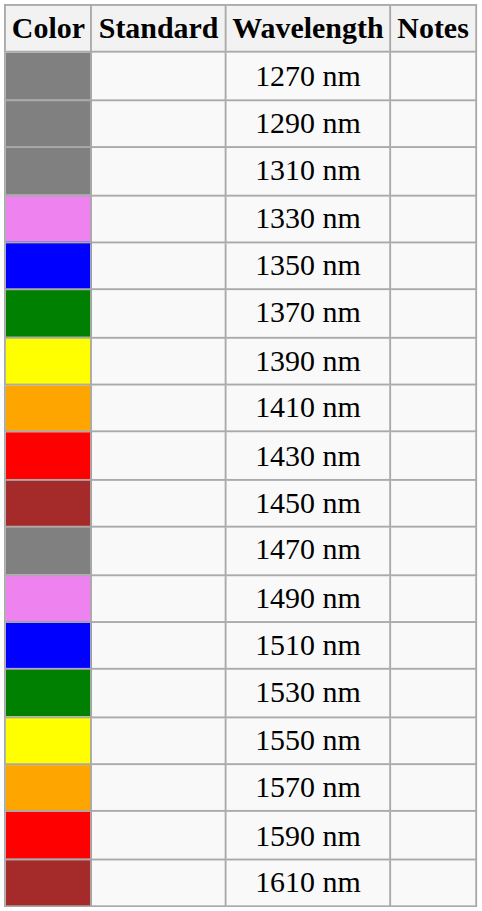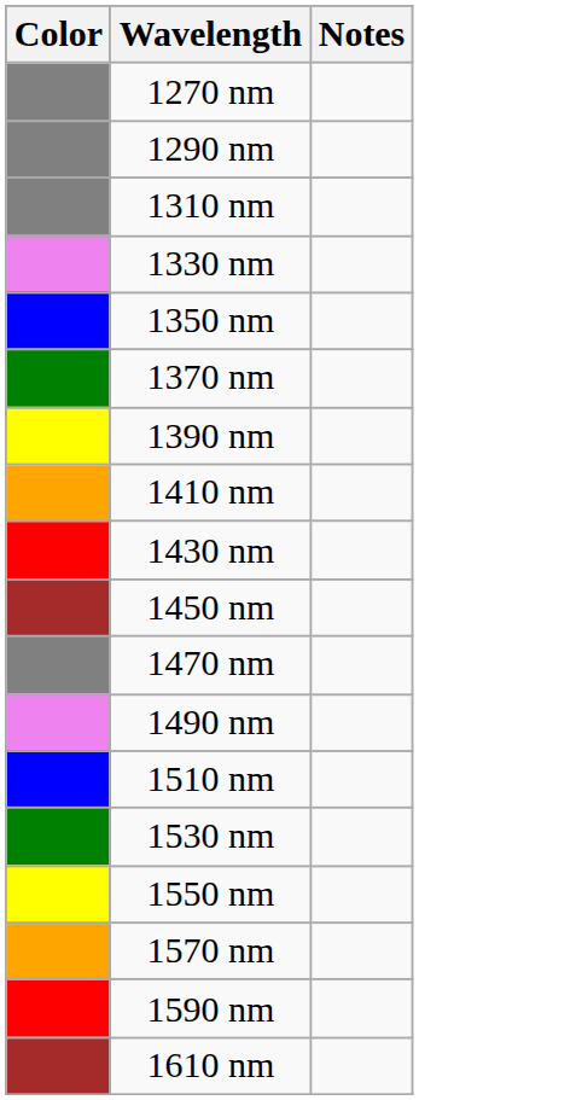 <table class="wikitable" style="text-align: center; ">
 <tr>
 <th>Color</th>
-<th>Standard</th>
 <th>Wavelength</th>
 <th>Notes</th>
 </tr>
 <tr>
 <td style="background-color:Grey"></td>
-<td></td>
 <td>1270 nm</td>
 <td></td>
 </tr>
 <tr>
 <td style="background-color:Grey"></td>
-<td></td>
 <td>1290 nm</td>
 <td></td>
 </tr>
 <tr>
 <td style="background-color:Grey"></td>
-<td></td>
 <td>1310 nm</td>
 <td></td>
 </tr>
 <tr>
 <td style="background-color:Violet"></td>
-<td></td>
 <td>1330 nm</td>
 <td></td>
 </tr>
 <tr>
 <td style="background-color:blue"></td>
-<td></td>
 <td>1350 nm</td>
 <td></td>
 </tr>
 <tr>
 <td style="background-color:Green"></td>
-<td></td>
 <td>1370 nm</td>
 <td></td>
 </tr>
 <tr>
 <td style="background-color:Yellow"></td>
-<td></td>
 <td>1390 nm</td>
 <td></td>
 </tr>
 <tr>
 <td style="background-color:Orange"></td>
-<td></td>
 <td>1410 nm</td>
 <td></td>
 </tr>
 <tr>
 <td style="background-color:Red"></td>
-<td></td>
 <td>1430 nm</td>
 <td></td>
 </tr>
 <tr>
 <td style="background-color:Brown"></td>
-<td></td>
 <td>1450 nm</td>
 <td></td>
 </tr>
 <tr>
 <td style="background-color:Grey"></td>
-<td></td>
 <td>1470 nm</td>
 <td></td>
 </tr>
 <tr>
 <td style="background-color:Violet"></td>
-<td></td>
 <td>1490 nm</td>
 <td></td>
 </tr>
 <tr>
 <td style="background-color:Blue"></td>
-<td></td>
 <td>1510 nm</td>
 <td></td>
 </tr>
 <tr>
 <td style="background-color:Green"></td>
-<td></td>
 <td>1530 nm</td>
 <td></td>
 </tr>
 <tr>
 <td style="background-color:Yellow"></td>
-<td></td>
 <td>1550 nm</td>
 <td></td>
 </tr>
 <tr>
 <td style="background-color:Orange"></td>
-<td></td>
 <td>1570 nm</td>
 <td></td>
 </tr>
 <tr>
 <td style="background-color:Red"></td>
-<td></td>
 <td>1590 nm</td>
 <td></td>
 </tr>
 <tr>
 <td style="background-color:Brown"></td>
-<td></td>
 <td>1610 nm</td>
 <td></td>
 </tr>
 </table>
